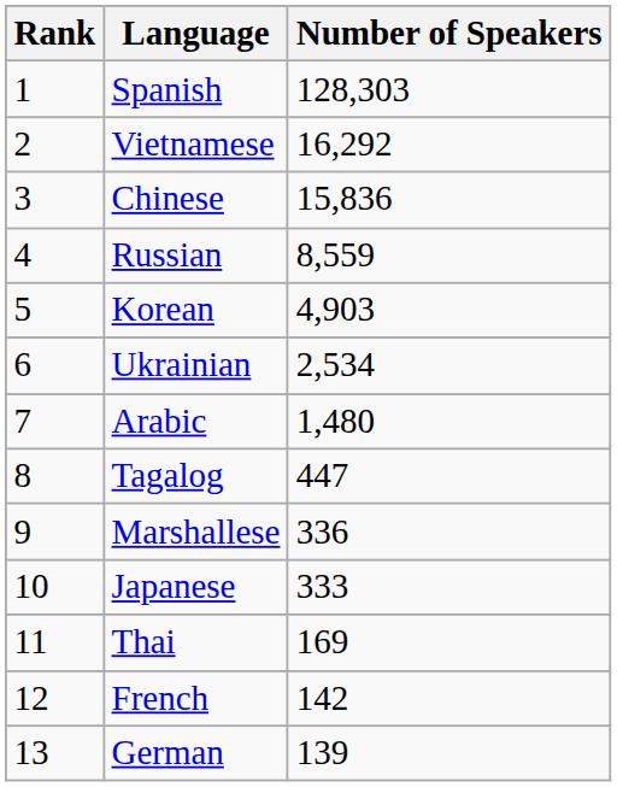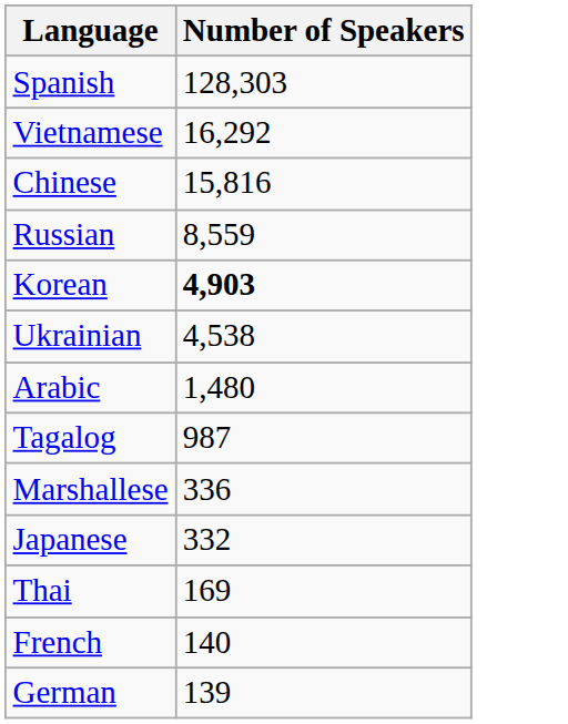 <table class="wikitable">
 <tr>
-<th>Rank</th>
 <th>Language</th>
 <th>Number of Speakers</th>
 </tr>
 <tr>
-<td>1</td>
 <td><a href='#'>Spanish</a></td>
 <td>128,303</td>
 </tr>
 <tr>
-<td>2</td>
 <td><a href='#'>Vietnamese</a></td>
 <td>16,292</td>
 </tr>
 <tr>
-<td>3</td>
 <td><a href='#'>Chinese</a></td>
-<td>15,836</td>
+<td>15,816</td>
 </tr>
 <tr>
-<td>4</td>
 <td><a href='#'>Russian</a></td>
 <td>8,559</td>
 </tr>
 <tr>
-<td>5</td>
 <td><a href='#'>Korean</a></td>
-<td>4,903</td>
+<td><strong>4,903</strong></td>
 </tr>
 <tr>
-<td>6</td>
 <td><a href='#'>Ukrainian</a></td>
-<td>2,534</td>
+<td>4,538</td>
 </tr>
 <tr>
-<td>7</td>
 <td><a href='#'>Arabic</a></td>
 <td>1,480</td>
 </tr>
 <tr>
-<td>8</td>
 <td><a href='#'>Tagalog</a></td>
-<td>447</td>
+<td>987</td>
 </tr>
 <tr>
-<td>9</td>
 <td><a href='#'>Marshallese</a></td>
 <td>336</td>
 </tr>
 <tr>
-<td>10</td>
 <td><a href='#'>Japanese</a></td>
-<td>333</td>
+<td>332</td>
 </tr>
 <tr>
-<td>11</td>
 <td><a href='#'>Thai</a></td>
 <td>169</td>
 </tr>
 <tr>
-<td>12</td>
 <td><a href='#'>French</a></td>
-<td>142</td>
+<td>140</td>
 </tr>
 <tr>
-<td>13</td>
 <td><a href='#'>German</a></td>
 <td>139</td>
 </tr>
 </table>
